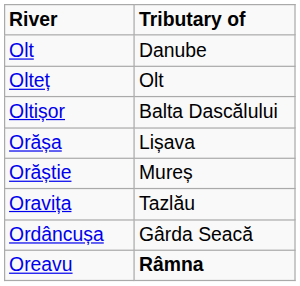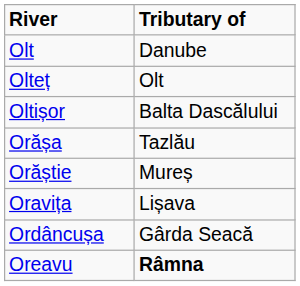 <table class="wikitable">
 <tr>
 <td width="100pt"><strong>River</strong></td>
 <td width="125pt"><strong>Tributary of</strong></td>
 </tr>
 <tr>
 <td><a href='#'>Olt</a></td>
 <td>Danube</td>
 </tr>
 <tr>
 <td><a href='#'>Olteț</a></td>
 <td>Olt</td>
 </tr>
 <tr>
 <td><a href='#'>Oltișor</a></td>
 <td>Balta Dascălului</td>
 </tr>
 <tr>
 <td><a href='#'>Orășa</a></td>
-<td>Lișava</td>
+<td>Tazlău</td>
 </tr>
 <tr>
 <td><a href='#'>Orăștie</a></td>
 <td>Mureș</td>
 </tr>
 <tr>
 <td><a href='#'>Oravița</a></td>
-<td>Tazlău</td>
+<td>Lișava</td>
 </tr>
 <tr>
 <td><a href='#'>Ordâncușa</a></td>
 <td>Gârda Seacă</td>
 </tr>
 <tr>
 <td><a href='#'>Oreavu</a></td>
 <td><strong>Râmna</strong></td>
 </tr>
 </table>
